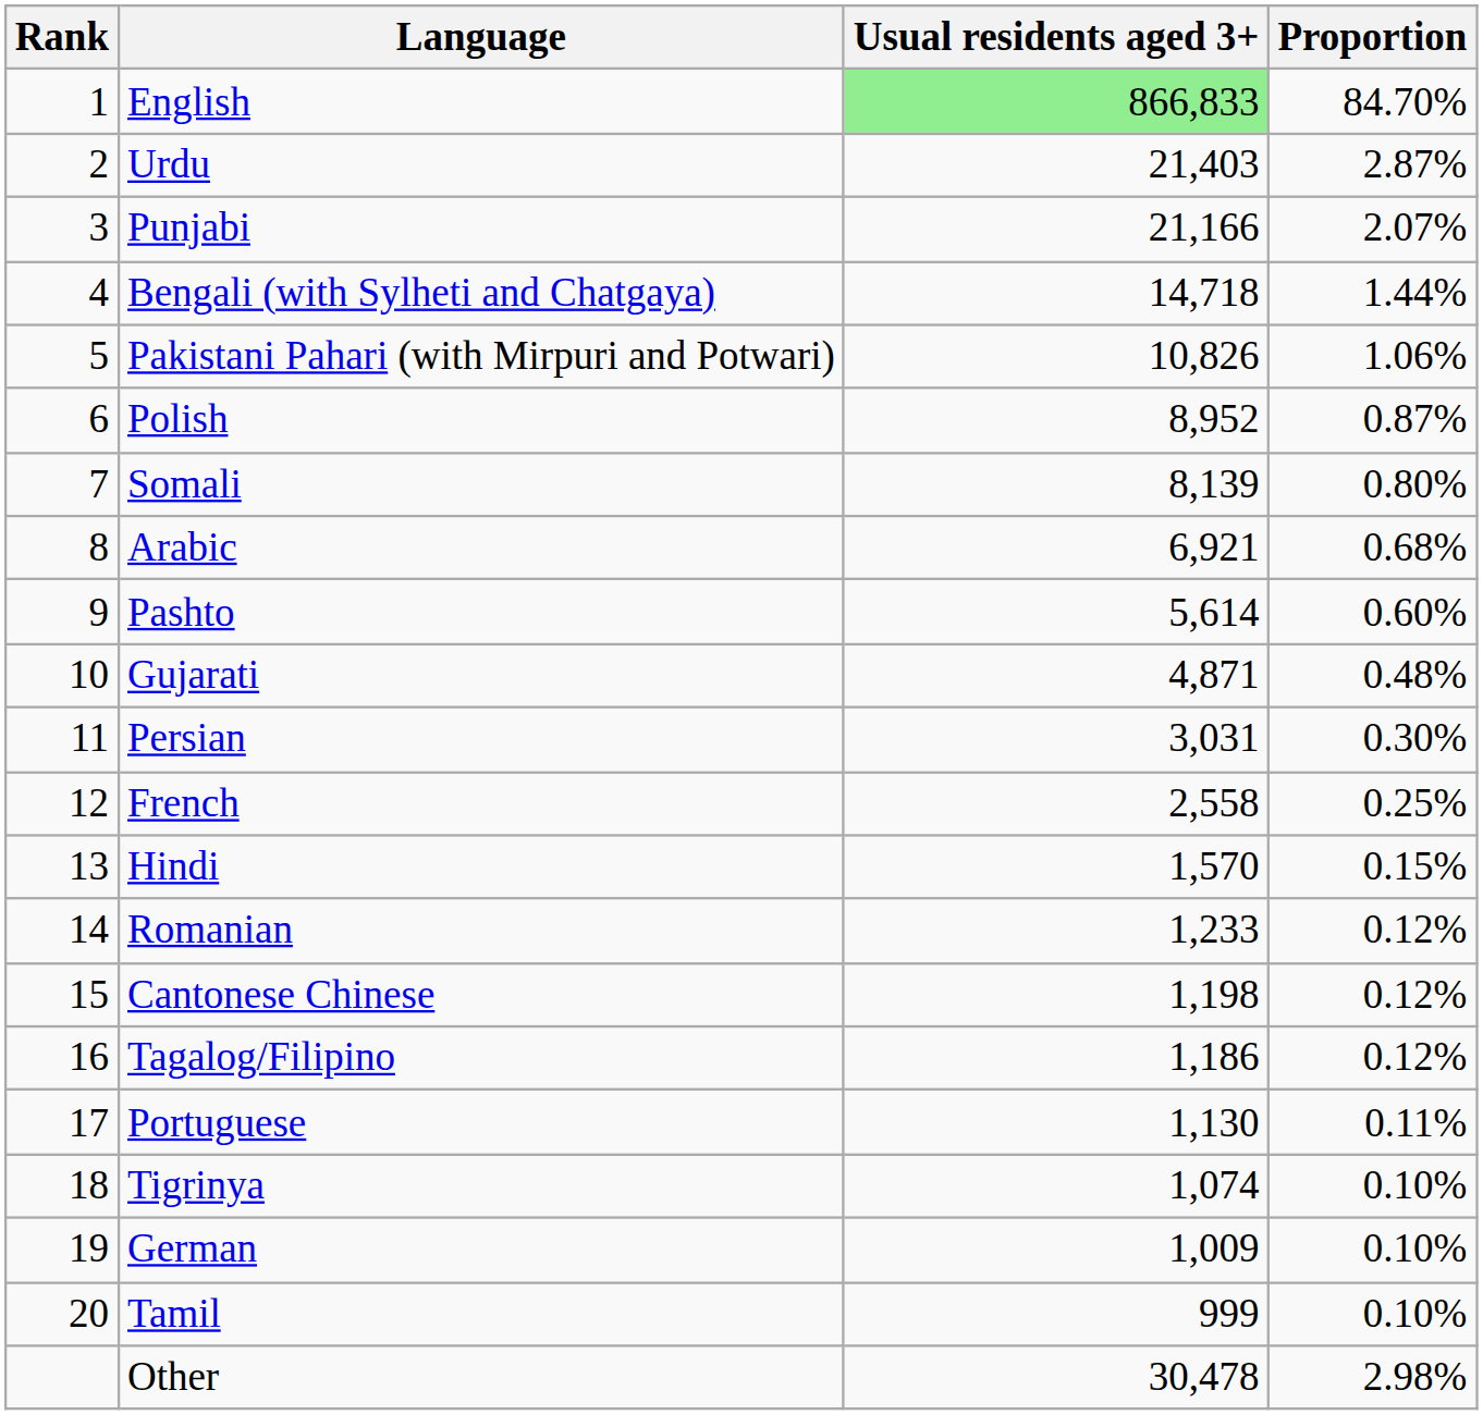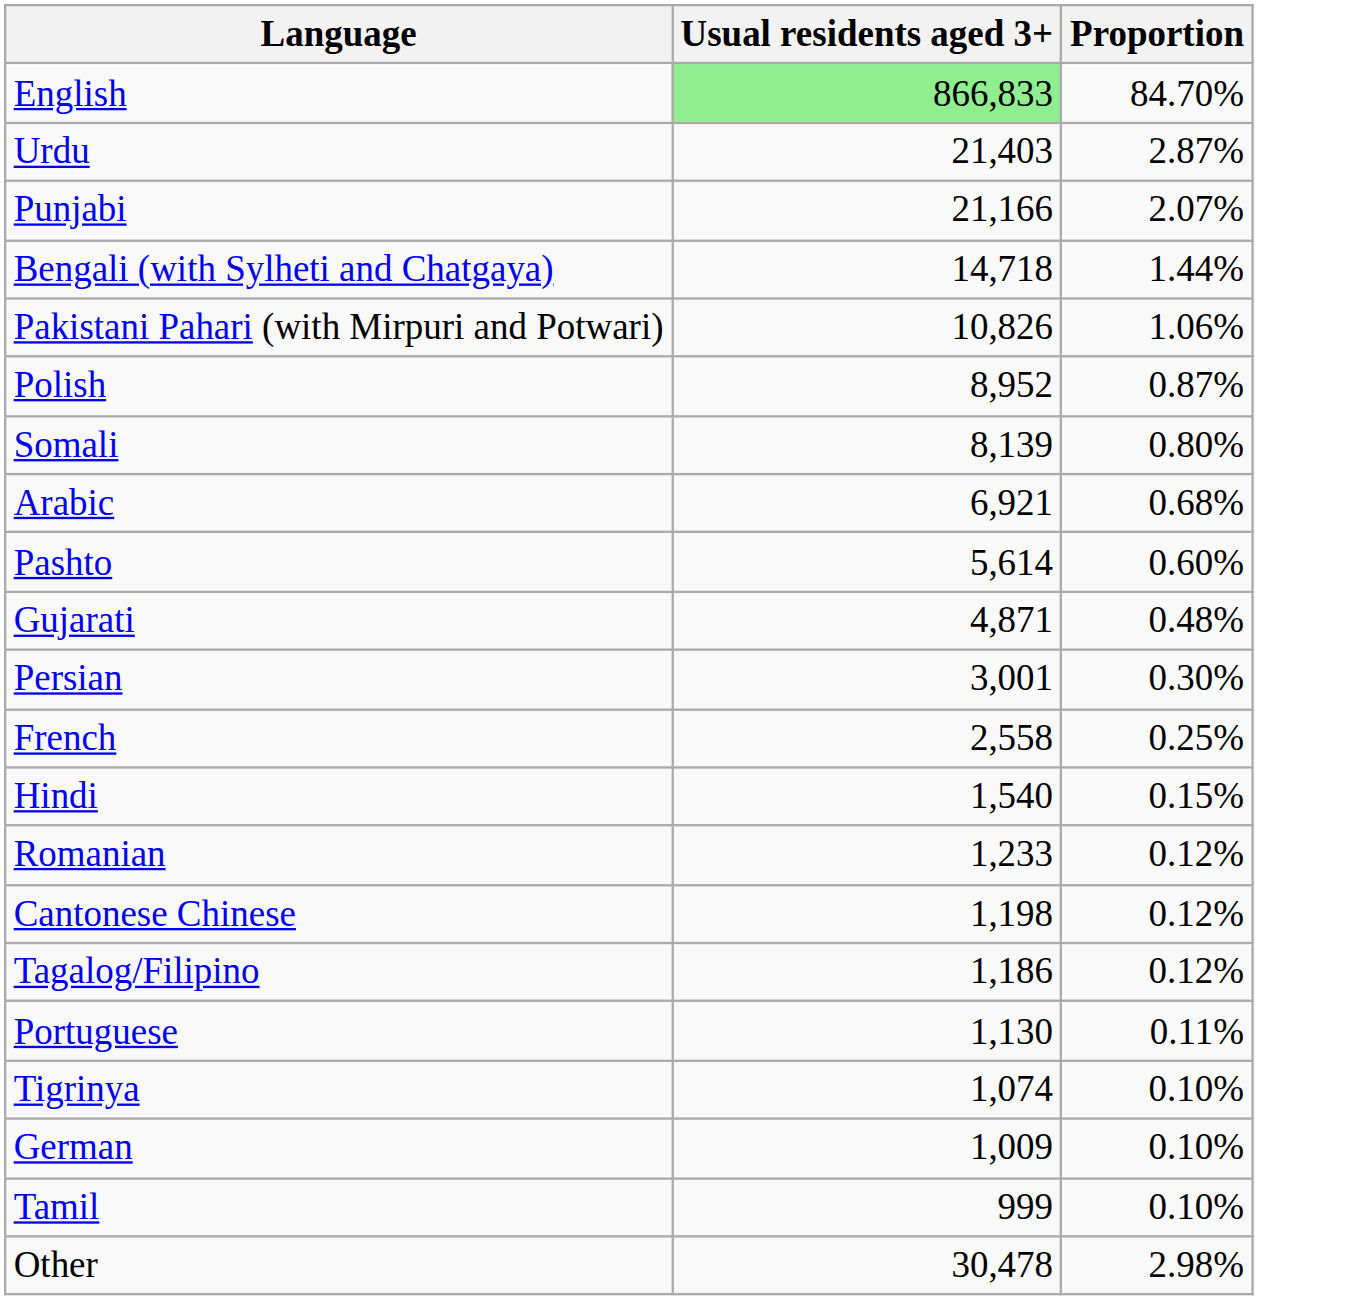 <table class="wikitable sortable" style="text-align:right">
 <tr>
-<th>Rank</th>
 <th>Language</th>
 <th>Usual residents aged 3+</th>
 <th>Proportion</th>
 </tr>
 <tr>
-<td>1</td>
 <td style="text-align:left"><a href='#'>English</a></td>
 <td style="background: lightgreen;">866,833</td>
 <td>84.70%</td>
 </tr>
 <tr>
-<td>2</td>
 <td style="text-align:left"><a href='#'>Urdu</a></td>
 <td>21,403</td>
 <td>2.87%</td>
 </tr>
 <tr>
-<td>3</td>
 <td style="text-align:left"><a href='#'>Punjabi</a></td>
 <td>21,166</td>
 <td>2.07%</td>
 </tr>
 <tr>
-<td>4</td>
 <td style="text-align:left"><a href='#'>Bengali (with Sylheti and Chatgaya)</a></td>
 <td>14,718</td>
 <td>1.44%</td>
 </tr>
 <tr>
-<td>5</td>
 <td style="text-align:left"><a href='#'>Pakistani Pahari</a> (with Mirpuri and Potwari)</td>
 <td>10,826</td>
 <td>1.06%</td>
 </tr>
 <tr>
-<td>6</td>
 <td style="text-align:left"><a href='#'>Polish</a></td>
 <td>8,952</td>
 <td>0.87%</td>
 </tr>
 <tr>
-<td>7</td>
 <td style="text-align:left"><a href='#'>Somali</a></td>
 <td>8,139</td>
 <td>0.80%</td>
 </tr>
 <tr>
-<td>8</td>
 <td style="text-align:left"><a href='#'>Arabic</a></td>
 <td>6,921</td>
 <td>0.68%</td>
 </tr>
 <tr>
-<td>9</td>
 <td style="text-align:left"><a href='#'>Pashto</a></td>
 <td>5,614</td>
 <td>0.60%</td>
 </tr>
 <tr>
-<td>10</td>
 <td style="text-align:left"><a href='#'>Gujarati</a></td>
 <td>4,871</td>
 <td>0.48%</td>
 </tr>
 <tr>
-<td>11</td>
 <td style="text-align:left"><a href='#'>Persian</a></td>
-<td>3,031</td>
+<td>3,001</td>
 <td>0.30%</td>
 </tr>
 <tr>
-<td>12</td>
 <td style="text-align:left"><a href='#'>French</a></td>
 <td>2,558</td>
 <td>0.25%</td>
 </tr>
 <tr>
-<td>13</td>
 <td style="text-align:left"><a href='#'>Hindi</a></td>
-<td>1,570</td>
+<td>1,540</td>
 <td>0.15%</td>
 </tr>
 <tr>
-<td>14</td>
 <td style="text-align:left"><a href='#'>Romanian</a></td>
 <td>1,233</td>
 <td>0.12%</td>
 </tr>
 <tr>
-<td>15</td>
 <td style="text-align:left"><a href='#'>Cantonese Chinese</a></td>
 <td>1,198</td>
 <td>0.12%</td>
 </tr>
 <tr>
-<td>16</td>
 <td style="text-align:left"><a href='#'>Tagalog/Filipino</a></td>
 <td>1,186</td>
 <td>0.12%</td>
 </tr>
 <tr>
-<td>17</td>
 <td style="text-align:left"><a href='#'>Portuguese</a></td>
 <td>1,130</td>
 <td>0.11%</td>
 </tr>
 <tr>
-<td>18</td>
 <td style="text-align:left"><a href='#'>Tigrinya</a></td>
 <td>1,074</td>
 <td>0.10%</td>
 </tr>
 <tr>
-<td>19</td>
 <td style="text-align:left"><a href='#'>German</a></td>
 <td>1,009</td>
 <td>0.10%</td>
 </tr>
 <tr>
-<td>20</td>
 <td style="text-align:left"><a href='#'>Tamil</a></td>
 <td>999</td>
 <td>0.10%</td>
 </tr>
 <tr>
-<td></td>
 <td style="text-align:left">Other</td>
 <td>30,478</td>
 <td>2.98%</td>
 </tr>
 </table>
